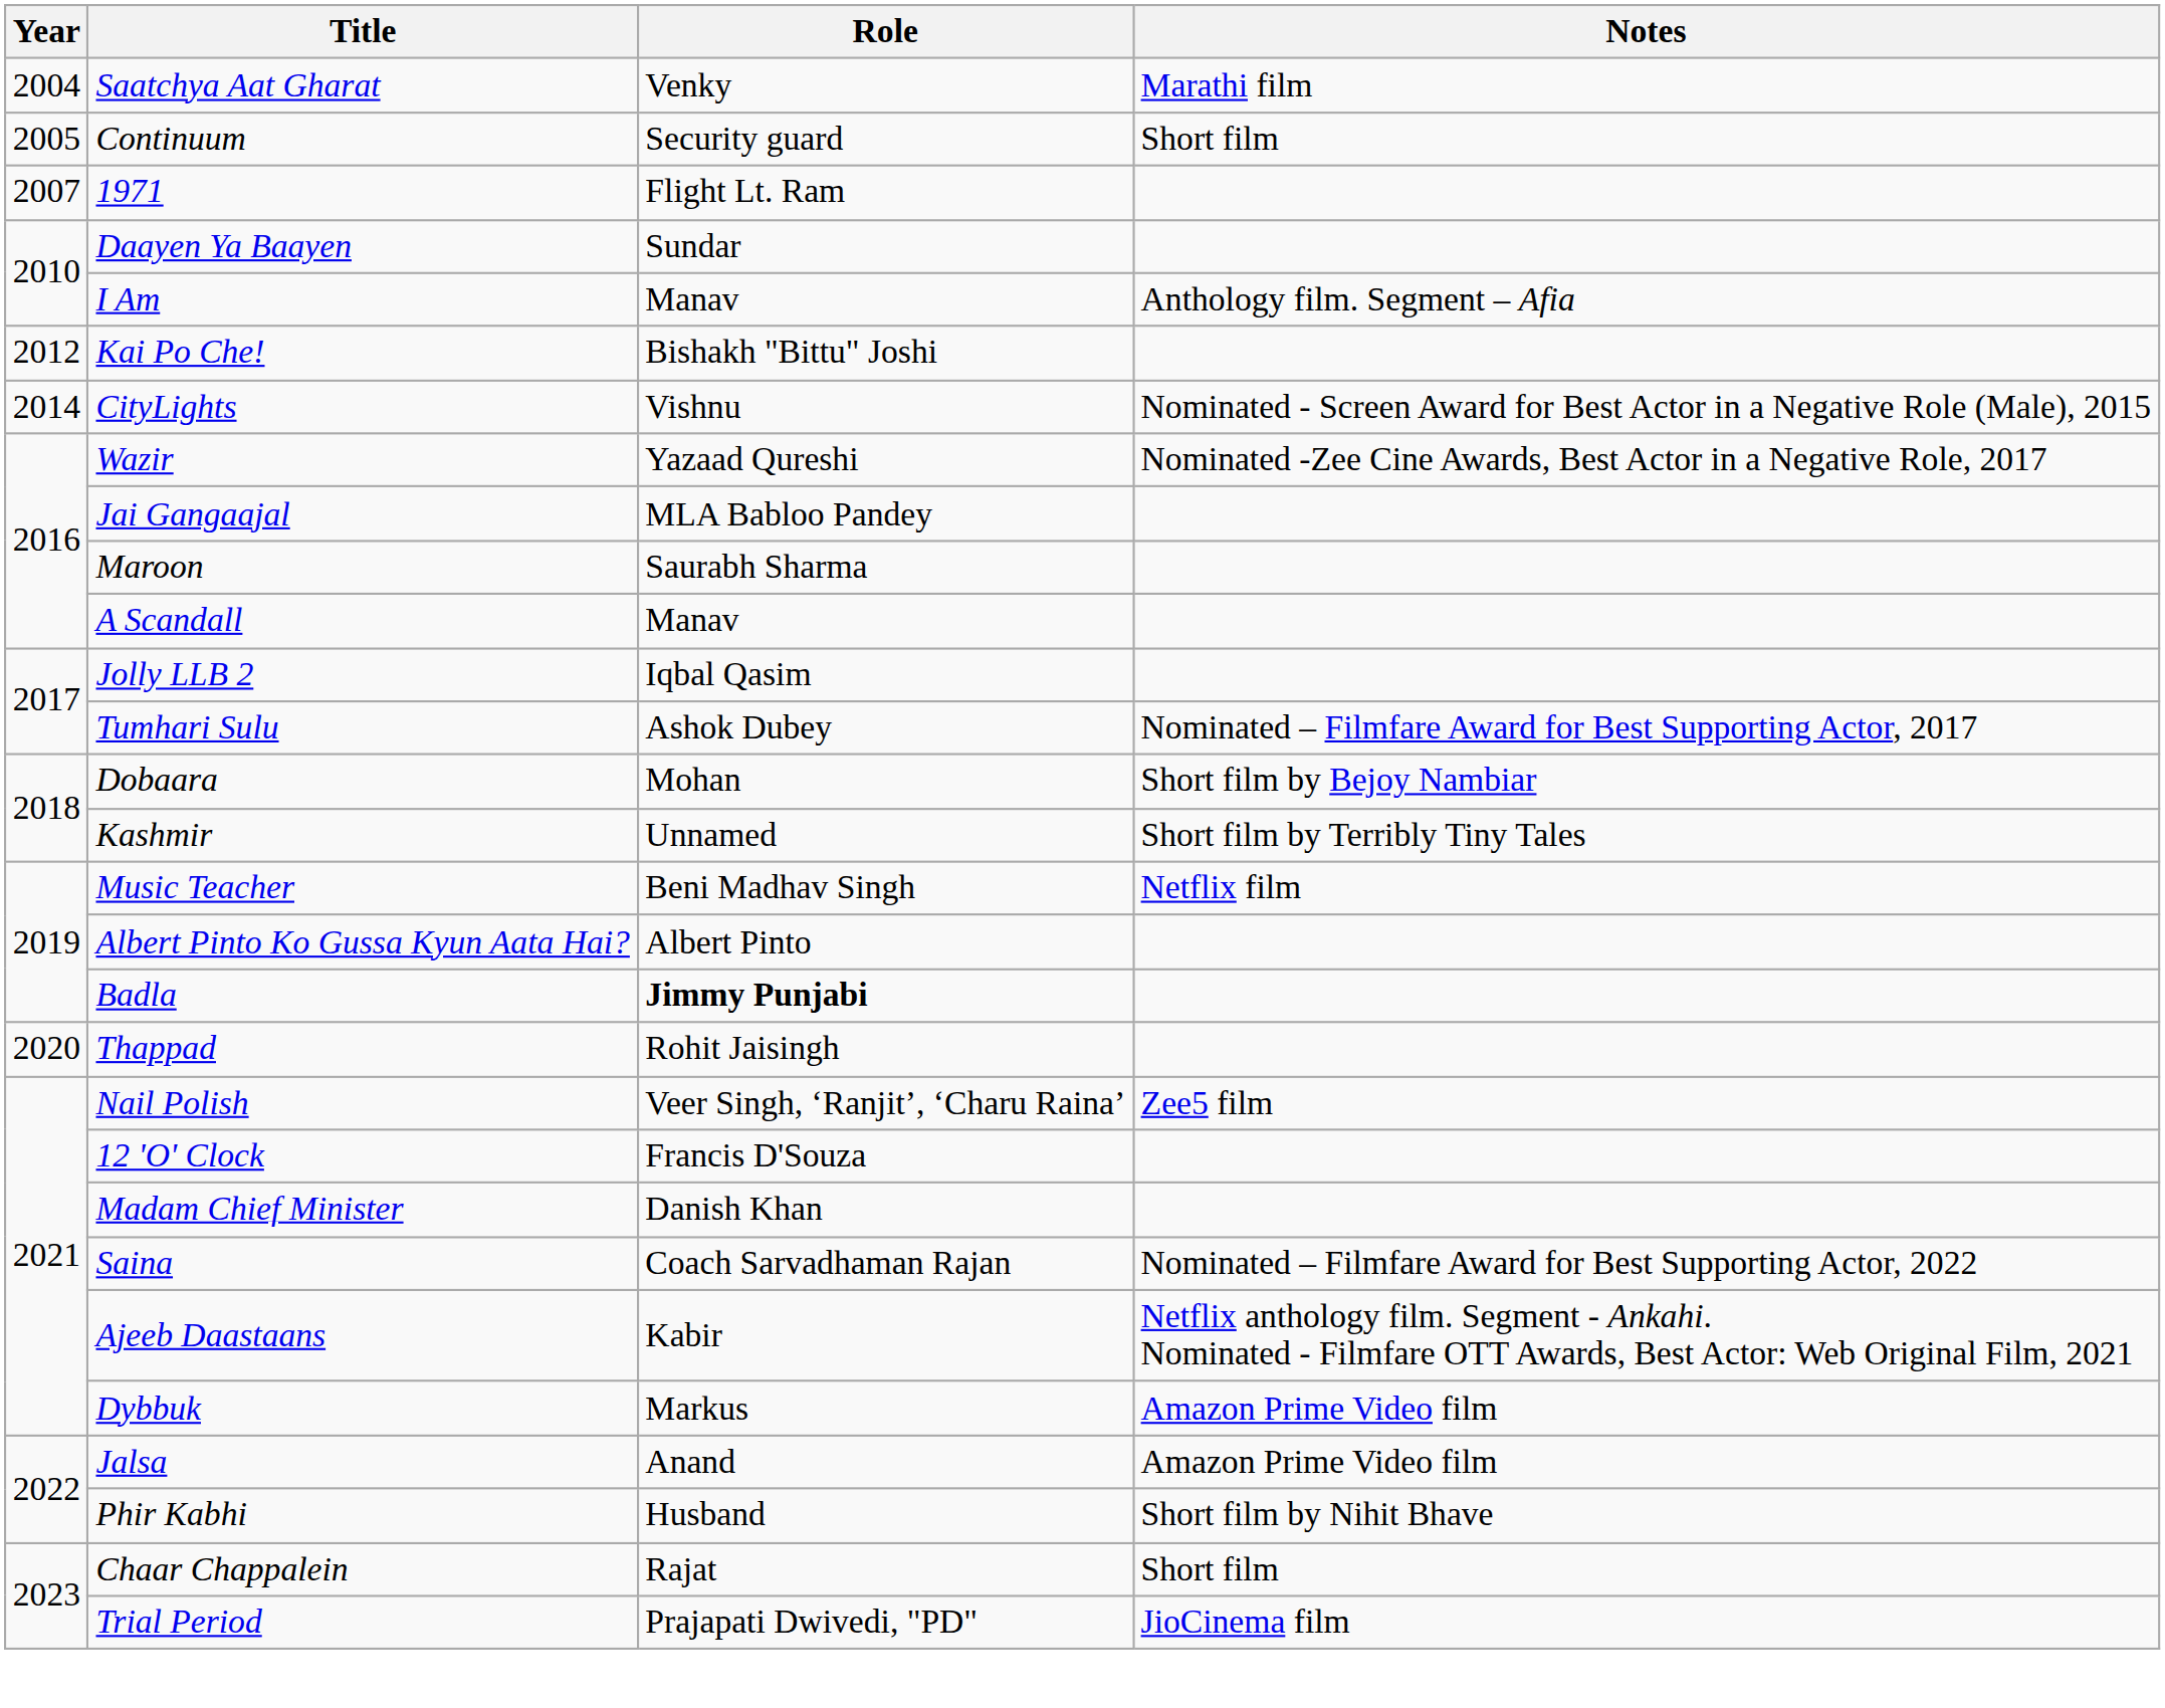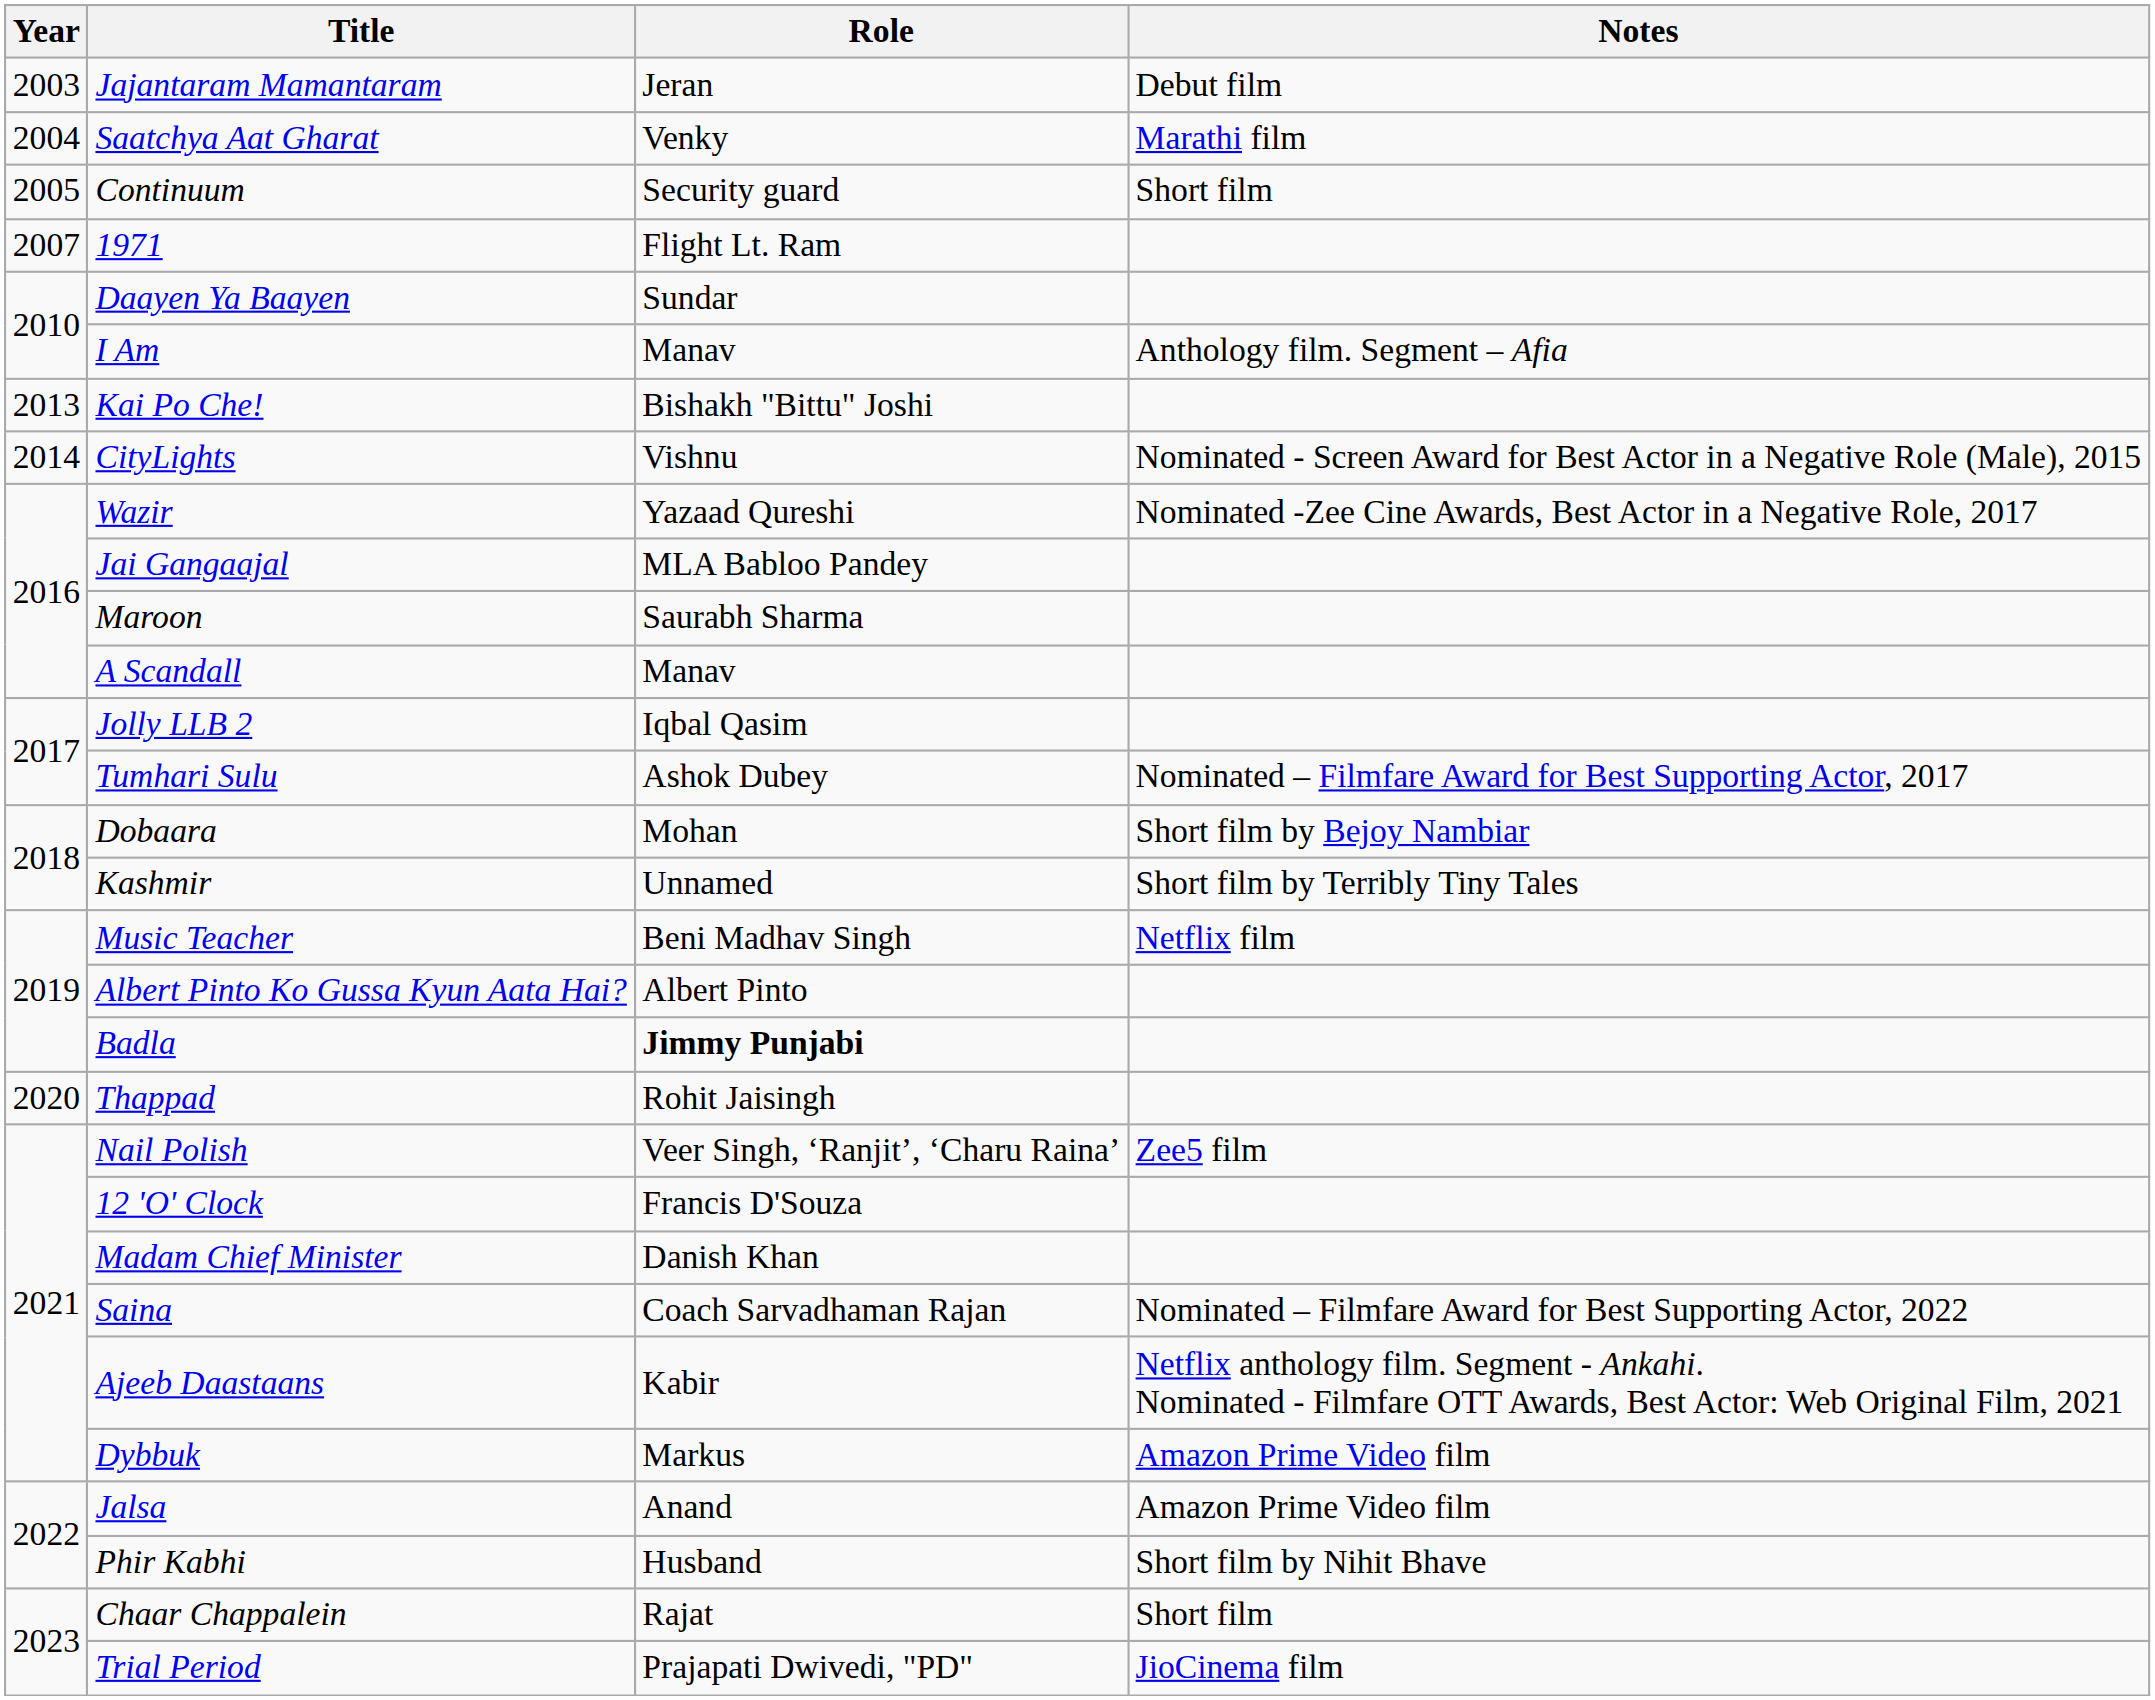 <table class="wikitable sortable">
 <tr>
 <th>Year</th>
 <th>Title</th>
 <th>Role</th>
 <th>Notes</th>
+</tr>
+<tr>
+<td>2003</td>
+<td><em><a href='#'>Jajantaram Mamantaram</a></em></td>
+<td>Jeran</td>
+<td>Debut film</td>
 </tr>
 <tr>
 <td>2004</td>
 <td><em><a href='#'>Saatchya Aat Gharat</a></em></td>
 <td>Venky</td>
 <td><a href='#'>Marathi</a> film</td>
 </tr>
 <tr>
 <td>2005</td>
 <td><em>Continuum</em></td>
 <td>Security guard</td>
 <td>Short film </td>
 </tr>
 <tr>
 <td>2007</td>
 <td><em><a href='#'>1971</a></em></td>
 <td>Flight Lt. Ram</td>
 <td></td>
 </tr>
 <tr>
 <td rowspan="2">2010</td>
 <td><em><a href='#'>Daayen Ya Baayen</a></em></td>
 <td>Sundar</td>
 <td></td>
 </tr>
 <tr>
 <td><em><a href='#'>I Am</a></em></td>
 <td>Manav</td>
 <td>Anthology film. Segment – <em>Afia</em></td>
 </tr>
 <tr>
-<td>2012</td>
+<td>2013</td>
 <td><em><a href='#'>Kai Po Che!</a></em></td>
 <td>Bishakh "Bittu" Joshi</td>
 <td></td>
 </tr>
 <tr>
 <td>2014</td>
 <td><em><a href='#'>CityLights</a></em></td>
 <td>Vishnu</td>
 <td>Nominated - Screen Award for Best Actor in a Negative Role (Male), 2015</td>
 </tr>
 <tr>
 <td rowspan="4">2016</td>
 <td><em><a href='#'>Wazir</a></em></td>
 <td>Yazaad Qureshi</td>
 <td>Nominated -Zee Cine Awards, Best Actor in a Negative Role, 2017</td>
 </tr>
 <tr>
 <td><em><a href='#'>Jai Gangaajal</a></em></td>
 <td>MLA Babloo Pandey</td>
 <td></td>
 </tr>
 <tr>
 <td><em>Maroon</em></td>
 <td>Saurabh Sharma</td>
 <td></td>
 </tr>
 <tr>
 <td><em><a href='#'>A Scandall</a></em></td>
 <td>Manav</td>
 <td></td>
 </tr>
 <tr>
 <td rowspan="2">2017</td>
 <td><em><a href='#'>Jolly LLB 2</a></em></td>
 <td>Iqbal Qasim</td>
 <td></td>
 </tr>
 <tr>
 <td><em><a href='#'>Tumhari Sulu</a></em></td>
 <td>Ashok Dubey</td>
 <td>Nominated – <a href='#'>Filmfare Award for Best Supporting Actor</a>, 2017</td>
 </tr>
 <tr>
 <td rowspan="2">2018</td>
 <td><em>Dobaara</em></td>
 <td>Mohan</td>
 <td>Short film by <a href='#'>Bejoy Nambiar</a></td>
 </tr>
 <tr>
 <td><em>Kashmir</em></td>
 <td>Unnamed</td>
 <td>Short film by Terribly Tiny Tales</td>
 </tr>
 <tr>
 <td rowspan="3">2019</td>
 <td><em><a href='#'>Music Teacher</a></em></td>
 <td>Beni Madhav Singh</td>
 <td><a href='#'>Netflix</a> film</td>
 </tr>
 <tr>
 <td><em><a href='#'>Albert Pinto Ko Gussa Kyun Aata Hai?</a></em></td>
 <td>Albert Pinto</td>
 <td></td>
 </tr>
 <tr>
 <td><em><a href='#'>Badla</a></em></td>
 <td><strong>Jimmy Punjabi</strong></td>
 <td></td>
 </tr>
 <tr>
 <td>2020</td>
 <td><em><a href='#'>Thappad</a></em></td>
 <td>Rohit Jaisingh</td>
 <td></td>
 </tr>
 <tr>
 <td rowspan="6">2021</td>
 <td><em><a href='#'>Nail Polish</a></em></td>
 <td>Veer Singh, ‘Ranjit’, ‘Charu Raina’</td>
 <td><a href='#'>Zee5</a> film</td>
 </tr>
 <tr>
 <td><em><a href='#'>12 'O' Clock</a></em></td>
 <td>Francis D'Souza</td>
 <td></td>
 </tr>
 <tr>
 <td><em><a href='#'>Madam Chief Minister</a></em></td>
 <td>Danish Khan</td>
 <td></td>
 </tr>
 <tr>
 <td><em><a href='#'>Saina</a></em></td>
 <td>Coach Sarvadhaman Rajan</td>
 <td>Nominated – Filmfare Award for Best Supporting Actor, 2022</td>
 </tr>
 <tr>
 <td><em><a href='#'>Ajeeb Daastaans</a></em></td>
 <td>Kabir</td>
 <td><a href='#'>Netflix</a> anthology film. Segment - <em>Ankahi</em>.<br> Nominated - Filmfare OTT Awards, Best Actor: Web Original Film, 2021</td>
 </tr>
 <tr>
 <td><em><a href='#'>Dybbuk</a></em></td>
 <td>Markus</td>
 <td><a href='#'>Amazon Prime Video</a> film</td>
 </tr>
 <tr>
 <td rowspan="2">2022</td>
 <td><em><a href='#'>Jalsa</a></em></td>
 <td>Anand</td>
 <td>Amazon Prime Video film</td>
 </tr>
 <tr>
 <td><em>Phir Kabhi</em></td>
 <td>Husband</td>
 <td>Short film by Nihit Bhave</td>
 </tr>
 <tr>
 <td rowspan="2">2023</td>
 <td><em>Chaar Chappalein</em></td>
 <td>Rajat</td>
 <td>Short film</td>
 </tr>
 <tr>
 <td><em><a href='#'>Trial Period</a></em></td>
 <td>Prajapati Dwivedi, "PD"</td>
 <td><a href='#'>JioCinema</a> film </td>
 </tr>
 </table>
